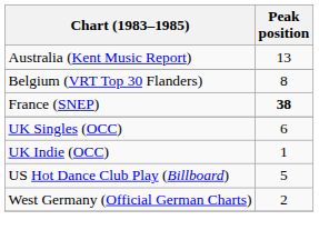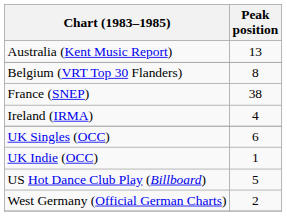 <table class="wikitable sortable">
 <tr>
 <th>Chart (1983–1985)</th>
 <th>Peak<br>position</th>
 </tr>
 <tr>
 <td>Australia (<a href='#'>Kent Music Report</a>)</td>
 <td align="center">13</td>
 </tr>
 <tr>
 </tr>
 <tr>
 </tr>
 <tr>
 <td>Belgium (<a href='#'>VRT Top 30</a> Flanders)</td>
 <td align="center">8</td>
 </tr>
 <tr>
 <td>France (<a href='#'>SNEP</a>)</td>
-<td align="center"><strong>38</strong></td>
+<td align="center">38</td>
+</tr>
+<tr>
+<td>Ireland (<a href='#'>IRMA</a>)</td>
+<td align="center">4</td>
 </tr>
 <tr>
 </tr>
 <tr>
 </tr>
 <tr>
 </tr>
 <tr>
 <td><a href='#'>UK Singles</a> (<a href='#'>OCC</a>)</td>
 <td align="center">6</td>
 </tr>
 <tr>
 <td><a href='#'>UK Indie</a> (<a href='#'>OCC</a>)</td>
 <td align="center">1</td>
 </tr>
 <tr>
 <td>US <a href='#'>Hot Dance Club Play</a> (<em><a href='#'>Billboard</a></em>)</td>
 <td align="center">5</td>
 </tr>
 <tr>
 <td>West Germany (<a href='#'>Official German Charts</a>)</td>
 <td align="center">2</td>
 </tr>
 <tr>
 </tr>
 </table>
